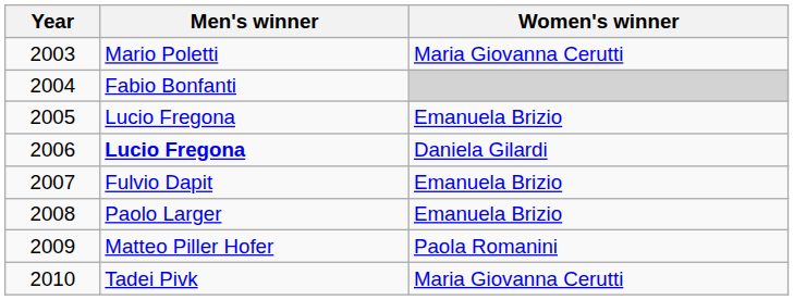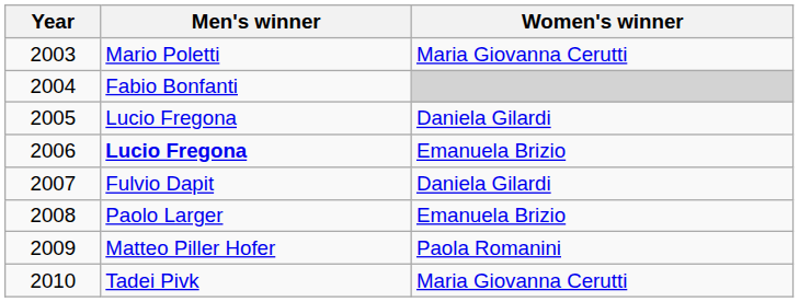 <table class="wikitable" style="width:35%; font-size:90%; text-align:left;">
 <tr>
 <th>Year</th>
 <th>Men's winner</th>
 <th>Women's winner</th>
 </tr>
 <tr>
 <td align=center>2003</td>
 <td><a href='#'>Mario Poletti</a></td>
 <td><a href='#'>Maria Giovanna Cerutti</a></td>
 </tr>
 <tr>
 <td align=center>2004</td>
 <td><a href='#'>Fabio Bonfanti</a></td>
 <td bgcolor=lightgrey></td>
 </tr>
 <tr>
 <td align=center>2005</td>
 <td><a href='#'>Lucio Fregona</a></td>
-<td><a href='#'>Emanuela Brizio</a></td>
+<td><a href='#'>Daniela Gilardi</a></td>
 </tr>
 <tr>
 <td align=center>2006</td>
 <td><strong><a href='#'>Lucio Fregona</a></strong></td>
-<td><a href='#'>Daniela Gilardi</a></td>
+<td><a href='#'>Emanuela Brizio</a></td>
 </tr>
 <tr>
 <td align=center>2007</td>
 <td><a href='#'>Fulvio Dapit</a></td>
-<td><a href='#'>Emanuela Brizio</a></td>
+<td><a href='#'>Daniela Gilardi</a></td>
 </tr>
 <tr>
 <td align=center>2008</td>
 <td><a href='#'>Paolo Larger</a></td>
 <td><a href='#'>Emanuela Brizio</a></td>
 </tr>
 <tr>
 <td align=center>2009</td>
 <td><a href='#'>Matteo Piller Hofer</a></td>
 <td><a href='#'>Paola Romanini</a></td>
 </tr>
 <tr>
 <td align=center>2010</td>
 <td><a href='#'>Tadei Pivk</a></td>
 <td><a href='#'>Maria Giovanna Cerutti</a></td>
 </tr>
 </table>
